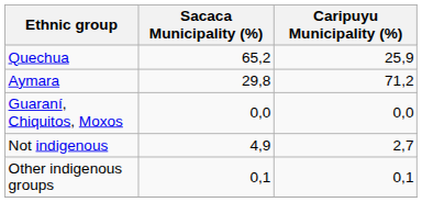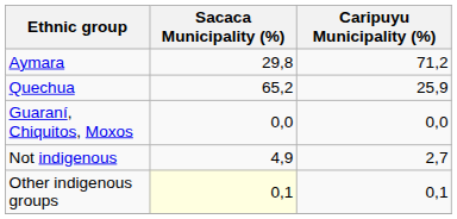 <table class="wikitable" border="1" style="width:35%;" border="1">
 <tr bgcolor=#EFEFEF>
 <th><strong>Ethnic group</strong></th>
 <th><strong>Sacaca Municipality (%)</strong></th>
 <th><strong>Caripuyu Municipality (%)</strong></th>
 </tr>
 <tr>
+<td><a href='#'>Aymara</a></td>
+<td align="right">29,8</td>
+<td align="right">71,2</td>
+</tr>
+<tr>
 <td><a href='#'>Quechua</a></td>
 <td align="right">65,2</td>
 <td align="right">25,9</td>
-</tr>
-<tr>
-<td><a href='#'>Aymara</a></td>
-<td align="right">29,8</td>
-<td align="right">71,2</td>
 </tr>
 <tr>
 <td><a href='#'>Guaraní</a>, <a href='#'>Chiquitos</a>, <a href='#'>Moxos</a></td>
 <td align="right">0,0</td>
 <td align="right">0,0</td>
 </tr>
 <tr>
 <td>Not <a href='#'>indigenous</a></td>
 <td align="right">4,9</td>
 <td align="right">2,7</td>
 </tr>
 <tr>
 <td>Other indigenous groups</td>
-<td align="right">0,1</td>
+<td align="right" style="background: lightyellow;">0,1</td>
 <td align="right">0,1</td>
 </tr>
 <tr>
 </tr>
 </table>
